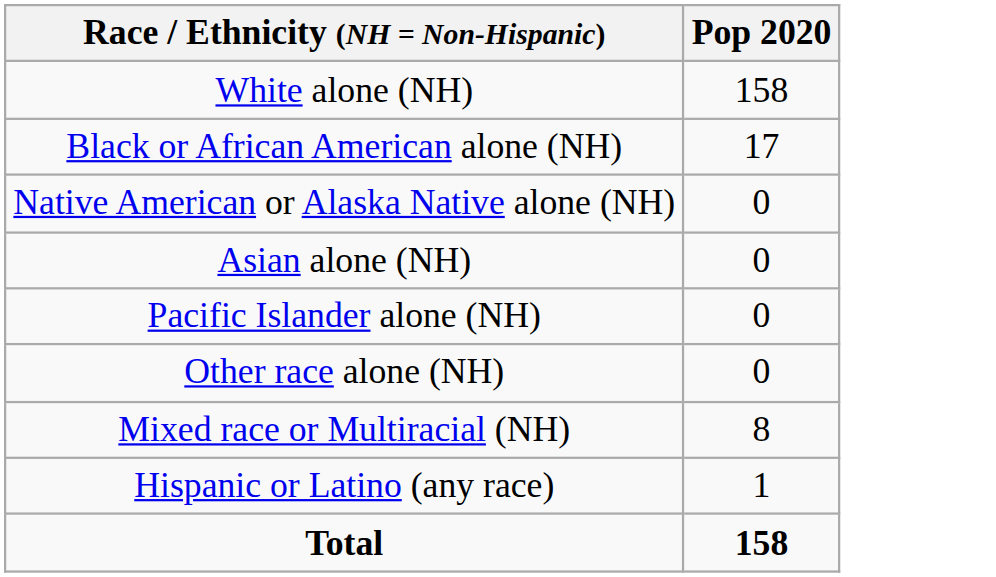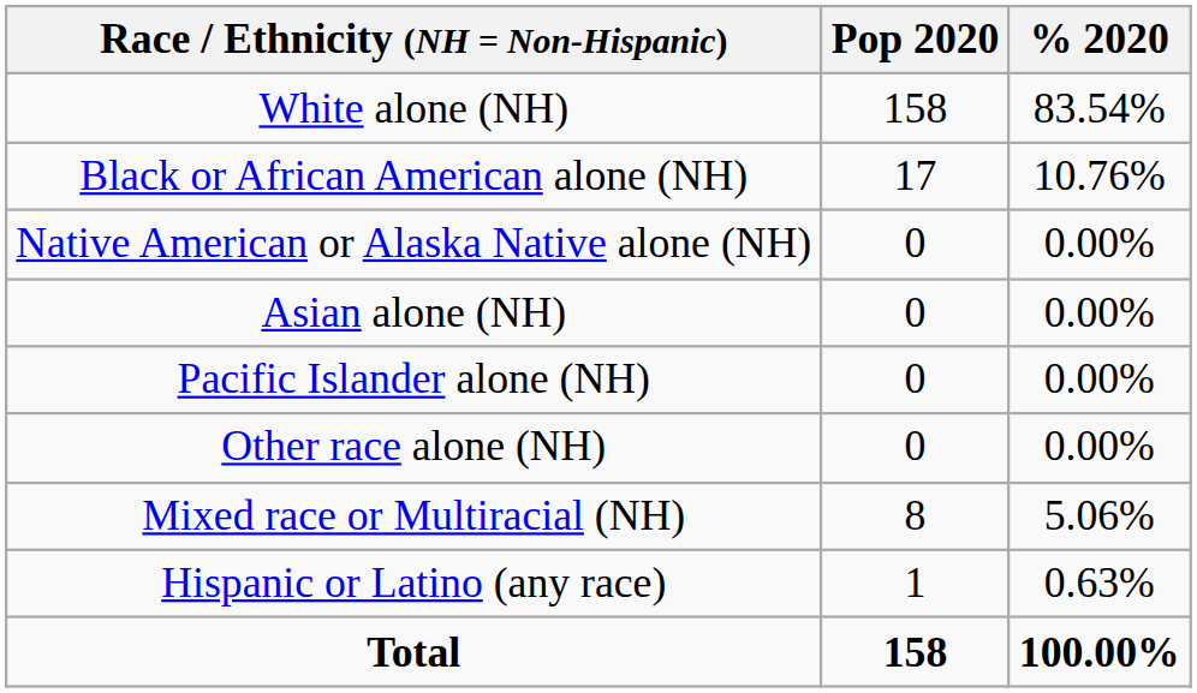 <table class="wikitable" style="text-align:center;">
 <tr>
 <th>Race / Ethnicity <small>(<em>NH = Non-Hispanic</em>)</small></th>
 <th>Pop 2020</th>
+<th>% 2020</th>
 </tr>
 <tr>
 <td><a href='#'>White</a> alone (NH)</td>
 <td>158</td>
+<td>83.54%</td>
 </tr>
 <tr>
 <td><a href='#'>Black or African American</a> alone (NH)</td>
 <td>17</td>
+<td>10.76%</td>
 </tr>
 <tr>
 <td><a href='#'>Native American</a> or <a href='#'>Alaska Native</a> alone (NH)</td>
 <td>0</td>
+<td>0.00%</td>
 </tr>
 <tr>
 <td><a href='#'>Asian</a> alone (NH)</td>
 <td>0</td>
+<td>0.00%</td>
 </tr>
 <tr>
 <td><a href='#'>Pacific Islander</a> alone (NH)</td>
 <td>0</td>
+<td>0.00%</td>
 </tr>
 <tr>
 <td><a href='#'>Other race</a> alone (NH)</td>
 <td>0</td>
+<td>0.00%</td>
 </tr>
 <tr>
 <td><a href='#'>Mixed race or Multiracial</a> (NH)</td>
 <td>8</td>
+<td>5.06%</td>
 </tr>
 <tr>
 <td><a href='#'>Hispanic or Latino</a> (any race)</td>
 <td>1</td>
+<td>0.63%</td>
 </tr>
 <tr>
 <td><strong>Total</strong></td>
 <td><strong>158</strong></td>
+<td><strong>100.00%</strong></td>
 </tr>
 </table>
